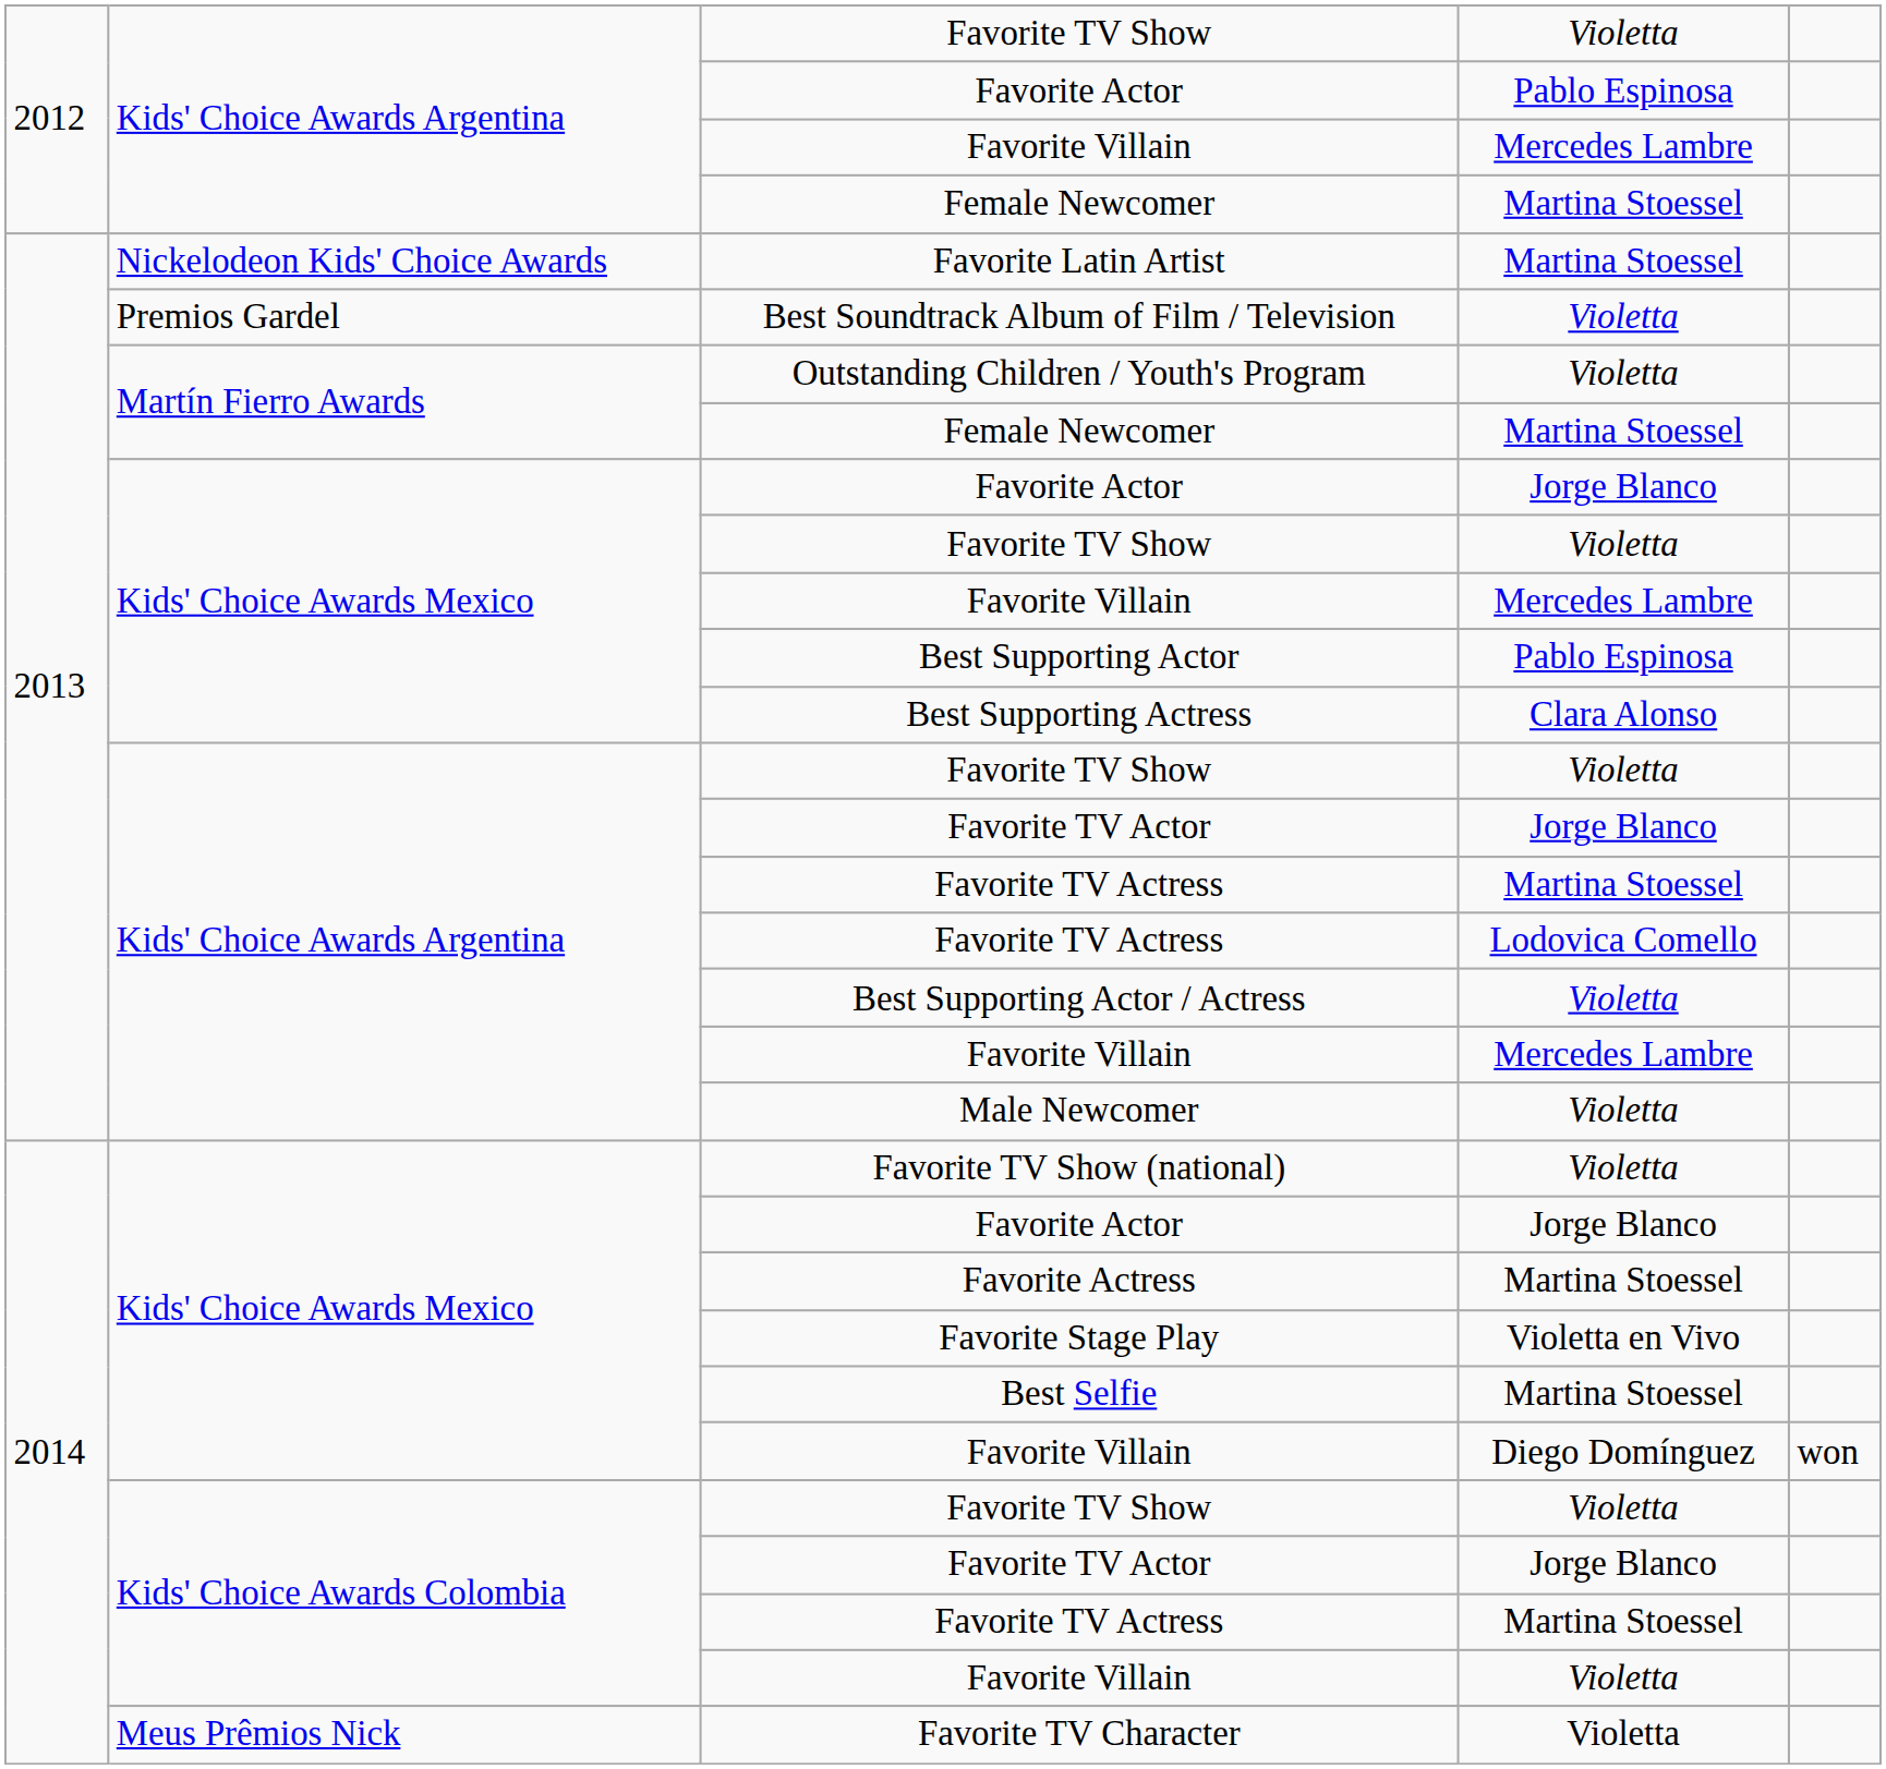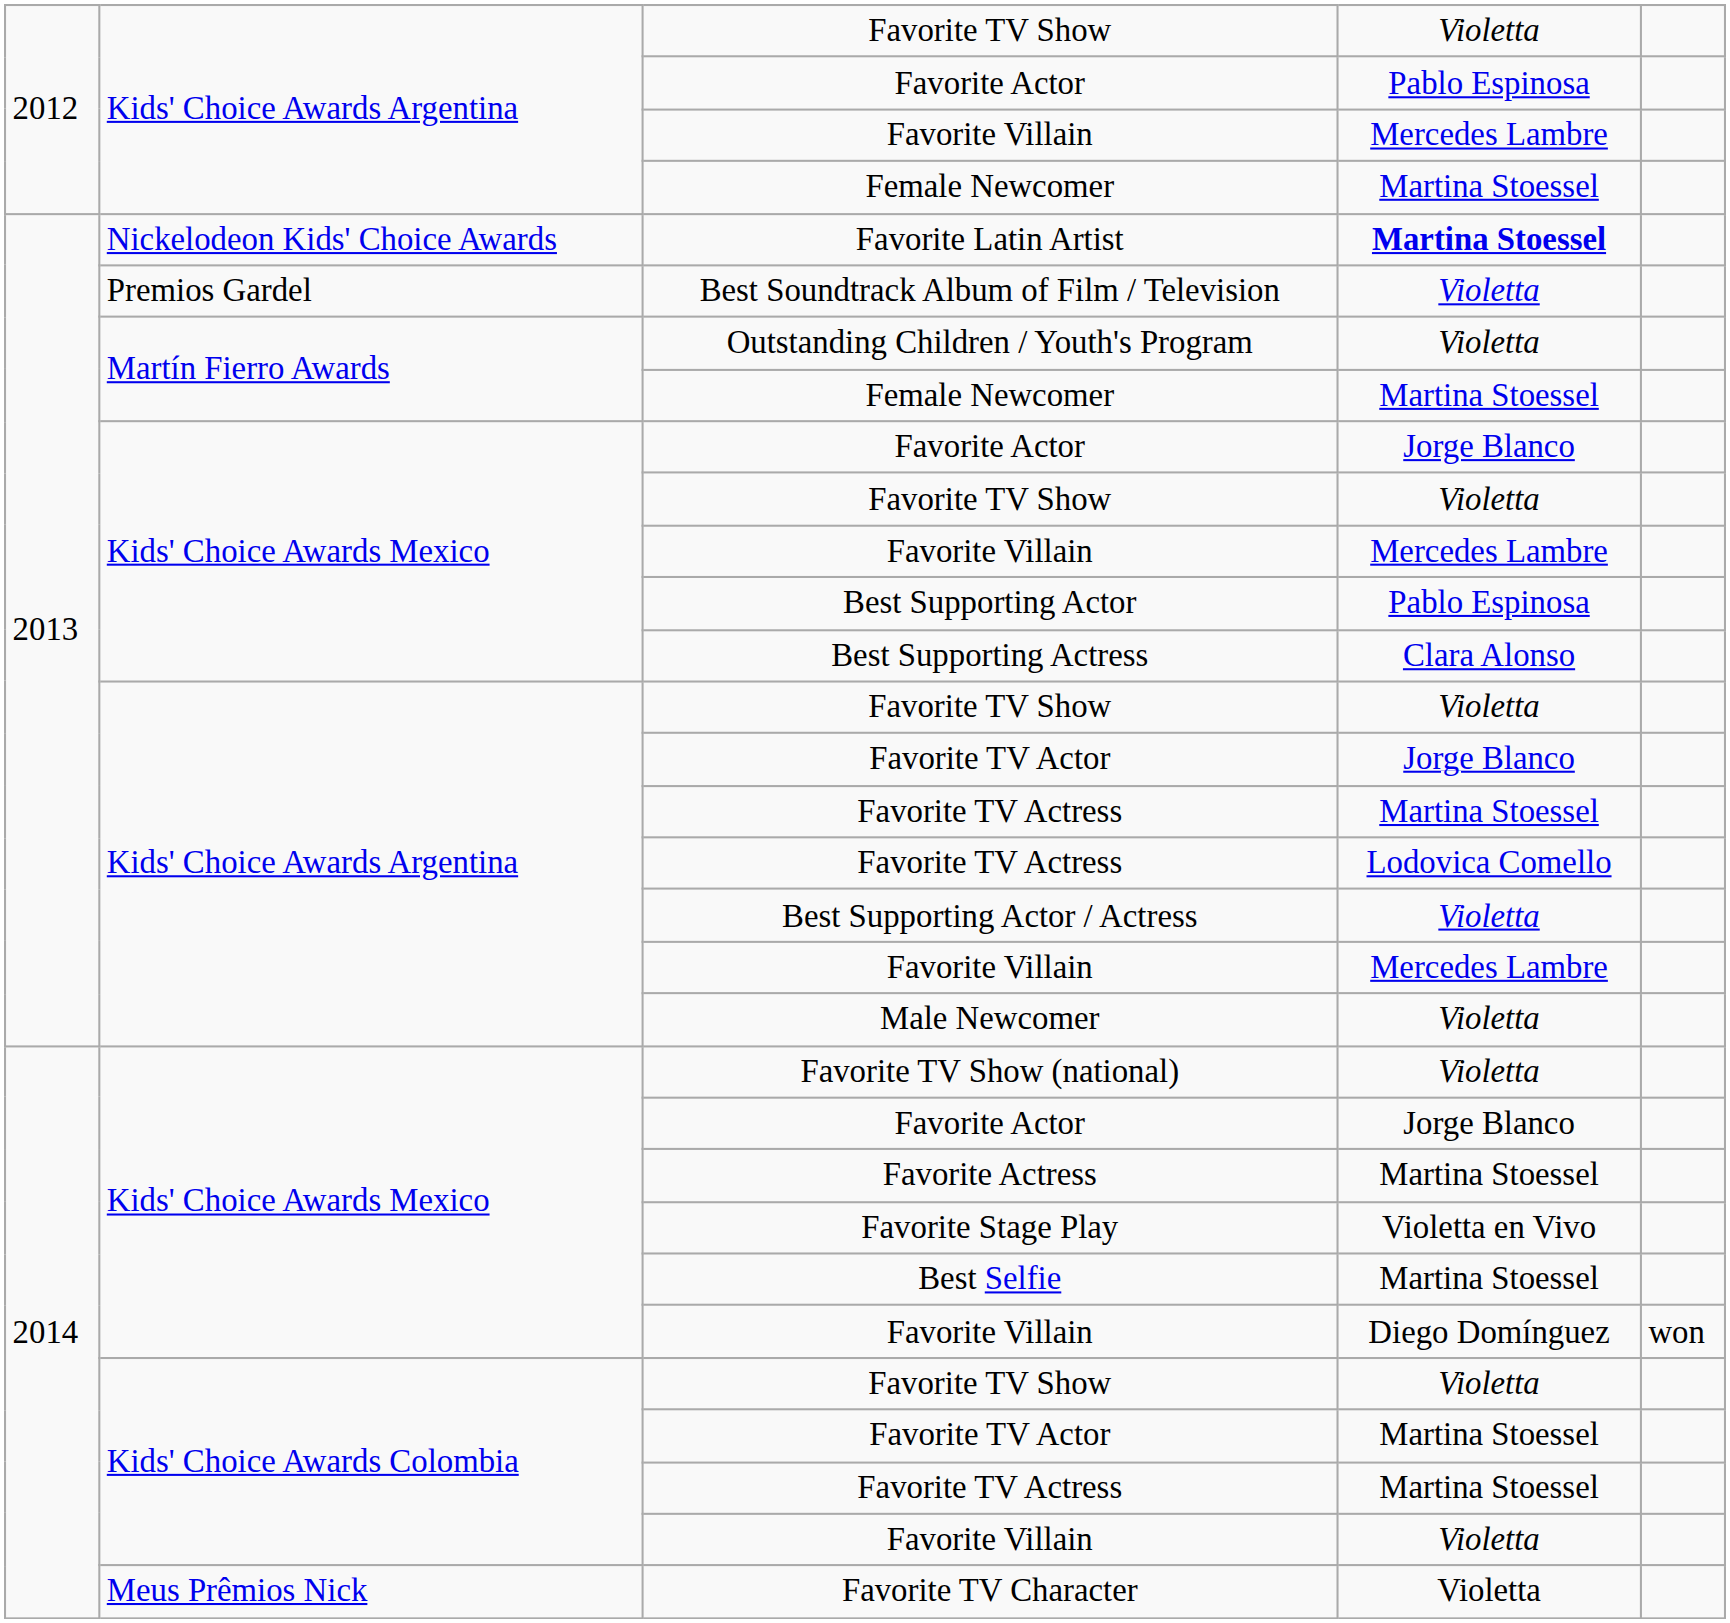 <table class="wikitable" width="95%">
 <tr>
 <td rowspan="4">2012</td>
 <td rowspan="4"><a href='#'>Kids' Choice Awards Argentina</a></td>
 <td align="center">Favorite TV Show</td>
 <td align="center"><em>Violetta</em></td>
 <td></td>
 </tr>
 <tr>
 <td align="center">Favorite Actor</td>
 <td align="center"><a href='#'>Pablo Espinosa</a></td>
 <td></td>
 </tr>
 <tr>
 <td align="center">Favorite Villain</td>
 <td align="center"><a href='#'>Mercedes Lambre</a></td>
 <td></td>
 </tr>
 <tr>
 <td align="center">Female Newcomer</td>
 <td align="center"><a href='#'>Martina Stoessel</a></td>
 <td></td>
 </tr>
 <tr>
 <td rowspan="16">2013</td>
 <td><a href='#'>Nickelodeon Kids' Choice Awards</a></td>
 <td align="center">Favorite Latin Artist</td>
-<td align="center"><a href='#'>Martina Stoessel</a></td>
+<td align="center"><strong><a href='#'>Martina Stoessel</a></strong></td>
 <td></td>
 </tr>
 <tr>
 <td>Premios Gardel</td>
 <td align="center">Best Soundtrack Album of Film / Television</td>
 <td align="center"><a href='#'><em>Violetta</em></a></td>
 <td></td>
 </tr>
 <tr>
 <td rowspan="2"><a href='#'>Martín Fierro Awards</a></td>
 <td align="center">Outstanding Children / Youth's Program</td>
 <td align="center"><em>Violetta</em></td>
 <td></td>
 </tr>
 <tr>
 <td align="center">Female Newcomer</td>
 <td align="center"><a href='#'>Martina Stoessel</a></td>
 <td></td>
 </tr>
 <tr>
 <td rowspan="5"><a href='#'>Kids' Choice Awards Mexico</a></td>
 <td align="center">Favorite Actor</td>
 <td align="center"><a href='#'>Jorge Blanco</a></td>
 <td></td>
 </tr>
 <tr>
 <td align="center">Favorite TV Show</td>
 <td align="center"><em>Violetta</em></td>
 <td></td>
 </tr>
 <tr>
 <td align="center">Favorite Villain</td>
 <td align="center"><a href='#'>Mercedes Lambre</a></td>
 <td></td>
 </tr>
 <tr>
 <td align="center">Best Supporting Actor</td>
 <td align="center"><a href='#'>Pablo Espinosa</a></td>
 <td></td>
 </tr>
 <tr>
 <td align="center">Best Supporting Actress</td>
 <td align="center"><a href='#'>Clara Alonso</a></td>
 <td></td>
 </tr>
 <tr>
 <td rowspan="7"><a href='#'>Kids' Choice Awards Argentina</a></td>
 <td align="center">Favorite TV Show</td>
 <td align="center"><em>Violetta</em></td>
 <td></td>
 </tr>
 <tr>
 <td align="center">Favorite TV Actor</td>
 <td align="center"><a href='#'>Jorge Blanco</a></td>
 <td></td>
 </tr>
 <tr>
 <td align="center">Favorite TV Actress</td>
 <td align="center"><a href='#'>Martina Stoessel</a></td>
 <td></td>
 </tr>
 <tr>
 <td align="center">Favorite TV Actress</td>
 <td align="center"><a href='#'>Lodovica Comello</a></td>
 <td></td>
 </tr>
 <tr>
 <td align="center">Best Supporting Actor / Actress</td>
 <td align="center"><a href='#'><em>Violetta</em></a></td>
 <td></td>
 </tr>
 <tr>
 <td align="center">Favorite Villain</td>
 <td align="center"><a href='#'>Mercedes Lambre</a></td>
 <td></td>
 </tr>
 <tr>
 <td align="center">Male Newcomer</td>
 <td align="center"><em>Violetta</em></td>
 <td></td>
 </tr>
 <tr>
 <td rowspan="11">2014</td>
 <td rowspan="6"><a href='#'>Kids' Choice Awards Mexico</a></td>
 <td align="center">Favorite TV Show (national)</td>
 <td align="center"><em>Violetta</em></td>
 <td></td>
 </tr>
 <tr>
 <td align="center">Favorite Actor</td>
 <td align="center">Jorge Blanco</td>
 <td></td>
 </tr>
 <tr>
 <td align="center">Favorite Actress</td>
 <td align="center">Martina Stoessel</td>
 <td></td>
 </tr>
 <tr>
 <td align="center">Favorite Stage Play</td>
 <td align="center">Violetta en Vivo</td>
 <td></td>
 </tr>
 <tr>
 <td align="center">Best <a href='#'>Selfie</a></td>
 <td align="center">Martina Stoessel</td>
 <td></td>
 </tr>
 <tr>
 <td align="center">Favorite Villain</td>
 <td align="center">Diego Domínguez</td>
 <td>won</td>
 </tr>
 <tr>
 <td rowspan="4"><a href='#'>Kids' Choice Awards Colombia</a></td>
 <td align="center">Favorite TV Show</td>
 <td align="center"><em>Violetta</em></td>
 <td></td>
 </tr>
 <tr>
 <td align="center">Favorite TV Actor</td>
-<td align="center">Jorge Blanco</td>
+<td align="center">Martina Stoessel</td>
 <td></td>
 </tr>
 <tr>
 <td align="center">Favorite TV Actress</td>
 <td align="center">Martina Stoessel</td>
 <td></td>
 </tr>
 <tr>
 <td align="center">Favorite Villain</td>
 <td align="center"><em>Violetta</em></td>
 <td></td>
 </tr>
 <tr>
 <td rowspan="1"><a href='#'>Meus Prêmios Nick</a></td>
 <td align="center">Favorite TV Character</td>
 <td align="center">Violetta</td>
 <td></td>
 </tr>
 </table>
